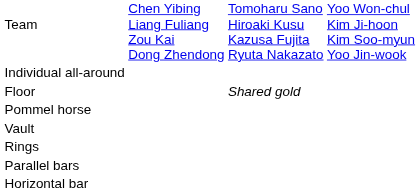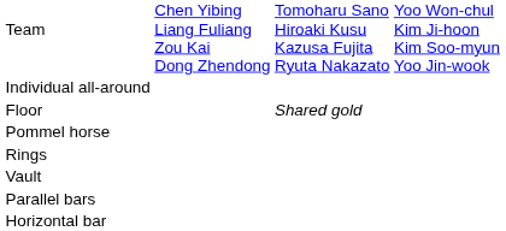 <table>
 <tr>
 <td>Team</td>
 <td><br><a href='#'>Chen Yibing</a><br><a href='#'>Liang Fuliang</a><br><a href='#'>Zou Kai</a><br><a href='#'>Dong Zhendong</a></td>
 <td><br><a href='#'>Tomoharu Sano</a><br><a href='#'>Hiroaki Kusu</a><br><a href='#'>Kazusa Fujita</a><br><a href='#'>Ryuta Nakazato</a></td>
 <td><br><a href='#'>Yoo Won-chul</a><br><a href='#'>Kim Ji-hoon</a><br><a href='#'>Kim Soo-myun</a><br><a href='#'>Yoo Jin-wook</a></td>
 </tr>
 <tr>
 <td>Individual all-around</td>
 <td></td>
 <td></td>
 <td></td>
 </tr>
 <tr>
 <td rowspan=2>Floor</td>
 <td></td>
 <td rowspan=2><em>Shared gold</em></td>
 <td></td>
 </tr>
 <tr>
 <td></td>
 <td></td>
 </tr>
 <tr>
 <td>Pommel horse</td>
 <td></td>
 <td></td>
 <td></td>
 </tr>
 <tr>
-<td>Vault</td>
+<td>Rings</td>
 <td></td>
 <td></td>
 <td></td>
 </tr>
 <tr>
-<td>Rings</td>
+<td>Vault</td>
 <td></td>
 <td></td>
 <td></td>
 </tr>
 <tr>
 <td>Parallel bars</td>
 <td></td>
 <td></td>
 <td></td>
 </tr>
 <tr>
 <td>Horizontal bar</td>
 <td></td>
 <td></td>
 <td></td>
 </tr>
 </table>
